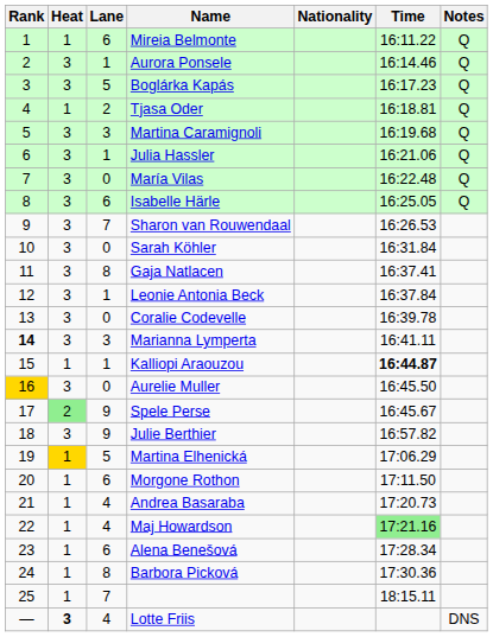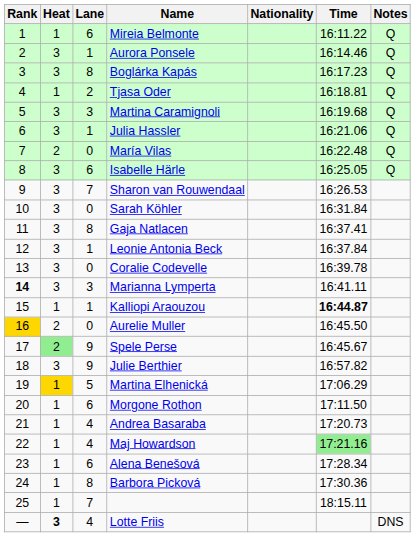 <table class="wikitable sortable" style="text-align:center">
 <tr>
 <th>Rank</th>
 <th>Heat</th>
 <th>Lane</th>
 <th>Name</th>
 <th>Nationality</th>
 <th>Time</th>
 <th>Notes</th>
 </tr>
 <tr bgcolor=ccffcc>
 <td>1</td>
 <td>1</td>
 <td>6</td>
 <td align=left><a href='#'>Mireia Belmonte</a></td>
 <td align=left></td>
 <td>16:11.22</td>
 <td>Q</td>
 </tr>
 <tr bgcolor=ccffcc>
 <td>2</td>
 <td>3</td>
 <td>1</td>
 <td align=left><a href='#'>Aurora Ponsele</a></td>
 <td align=left></td>
 <td>16:14.46</td>
 <td>Q</td>
 </tr>
 <tr bgcolor=ccffcc>
 <td>3</td>
 <td>3</td>
-<td>5</td>
+<td>8</td>
 <td align=left><a href='#'>Boglárka Kapás</a></td>
 <td align=left></td>
 <td>16:17.23</td>
 <td>Q</td>
 </tr>
 <tr bgcolor=ccffcc>
 <td>4</td>
 <td>1</td>
 <td>2</td>
 <td align=left><a href='#'>Tjasa Oder</a></td>
 <td align=left></td>
 <td>16:18.81</td>
 <td>Q</td>
 </tr>
 <tr bgcolor=ccffcc>
 <td>5</td>
 <td>3</td>
 <td>3</td>
 <td align=left><a href='#'>Martina Caramignoli</a></td>
 <td align=left></td>
 <td>16:19.68</td>
 <td>Q</td>
 </tr>
 <tr bgcolor=ccffcc>
 <td>6</td>
 <td>3</td>
 <td>1</td>
 <td align=left><a href='#'>Julia Hassler</a></td>
 <td align=left></td>
 <td>16:21.06</td>
 <td>Q</td>
 </tr>
 <tr bgcolor=ccffcc>
 <td>7</td>
-<td>3</td>
+<td>2</td>
 <td>0</td>
 <td align=left><a href='#'>María Vilas</a></td>
 <td align=left></td>
 <td>16:22.48</td>
 <td>Q</td>
 </tr>
 <tr bgcolor=ccffcc>
 <td>8</td>
 <td>3</td>
 <td>6</td>
 <td align=left><a href='#'>Isabelle Härle</a></td>
 <td align=left></td>
 <td>16:25.05</td>
 <td>Q</td>
 </tr>
 <tr>
 <td>9</td>
 <td>3</td>
 <td>7</td>
 <td align=left><a href='#'>Sharon van Rouwendaal</a></td>
 <td align=left></td>
 <td>16:26.53</td>
 <td></td>
 </tr>
 <tr>
 <td>10</td>
 <td>3</td>
 <td>0</td>
 <td align=left><a href='#'>Sarah Köhler</a></td>
 <td align=left></td>
 <td>16:31.84</td>
 <td></td>
 </tr>
 <tr>
 <td>11</td>
 <td>3</td>
 <td>8</td>
 <td align=left><a href='#'>Gaja Natlacen</a></td>
 <td align=left></td>
 <td>16:37.41</td>
 <td></td>
 </tr>
 <tr>
 <td>12</td>
 <td>3</td>
 <td>1</td>
 <td align=left><a href='#'>Leonie Antonia Beck</a></td>
 <td align=left></td>
 <td>16:37.84</td>
 <td></td>
 </tr>
 <tr>
 <td>13</td>
 <td>3</td>
 <td>0</td>
 <td align=left><a href='#'>Coralie Codevelle</a></td>
 <td align=left></td>
 <td>16:39.78</td>
 <td></td>
 </tr>
 <tr>
 <td><strong>14</strong></td>
 <td>3</td>
 <td>3</td>
 <td align=left><a href='#'>Marianna Lymperta</a></td>
 <td align=left></td>
 <td>16:41.11</td>
 <td></td>
 </tr>
 <tr>
 <td>15</td>
 <td>1</td>
 <td>1</td>
 <td align=left><a href='#'>Kalliopi Araouzou</a></td>
 <td align=left></td>
 <td><strong>16:44.87</strong></td>
 <td></td>
 </tr>
 <tr>
 <td style="background: gold;">16</td>
-<td>3</td>
+<td>2</td>
 <td>0</td>
 <td align=left><a href='#'>Aurelie Muller</a></td>
 <td align=left></td>
 <td>16:45.50</td>
 <td></td>
 </tr>
 <tr>
 <td>17</td>
 <td style="background: lightgreen;">2</td>
 <td>9</td>
 <td align=left><a href='#'>Spele Perse</a></td>
 <td align=left></td>
 <td>16:45.67</td>
 <td></td>
 </tr>
 <tr>
 <td>18</td>
 <td>3</td>
 <td>9</td>
 <td align=left><a href='#'>Julie Berthier</a></td>
 <td align=left></td>
 <td>16:57.82</td>
 <td></td>
 </tr>
 <tr>
 <td>19</td>
 <td style="background: gold;">1</td>
 <td>5</td>
 <td align=left><a href='#'>Martina Elhenická</a></td>
 <td align=left></td>
 <td>17:06.29</td>
 <td></td>
 </tr>
 <tr>
 <td>20</td>
 <td>1</td>
 <td>6</td>
 <td align=left><a href='#'>Morgone Rothon</a></td>
 <td align=left></td>
 <td>17:11.50</td>
 <td></td>
 </tr>
 <tr>
 <td>21</td>
 <td>1</td>
 <td>4</td>
 <td align=left><a href='#'>Andrea Basaraba</a></td>
 <td align=left></td>
 <td>17:20.73</td>
 <td></td>
 </tr>
 <tr>
 <td>22</td>
 <td>1</td>
 <td>4</td>
 <td align=left><a href='#'>Maj Howardson</a></td>
 <td align=left></td>
 <td style="background: lightgreen;">17:21.16</td>
 <td></td>
 </tr>
 <tr>
 <td>23</td>
 <td>1</td>
 <td>6</td>
 <td align=left><a href='#'>Alena Benešová</a></td>
 <td align=left></td>
 <td>17:28.34</td>
 <td></td>
 </tr>
 <tr>
 <td>24</td>
 <td>1</td>
 <td>8</td>
 <td align=left><a href='#'>Barbora Picková</a></td>
 <td align=left></td>
 <td>17:30.36</td>
 <td></td>
 </tr>
 <tr>
 <td>25</td>
 <td>1</td>
 <td>7</td>
 <td align=left></td>
 <td align=left></td>
 <td>18:15.11</td>
 <td></td>
 </tr>
 <tr>
 <td>—</td>
 <td><strong>3</strong></td>
 <td>4</td>
 <td align=left><a href='#'>Lotte Friis</a></td>
 <td align=left></td>
 <td></td>
 <td>DNS</td>
 </tr>
 </table>
